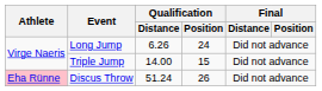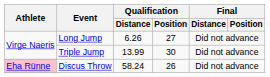 <table class=wikitable style="font-size:90%">
 <tr>
 <th rowspan="2">Athlete</th>
 <th rowspan="2">Event</th>
 <th colspan="2">Qualification</th>
 <th colspan="2">Final</th>
 </tr>
 <tr style="font-size:95%">
 <th>Distance</th>
 <th>Position</th>
 <th>Distance</th>
 <th>Position</th>
 </tr>
 <tr align=center>
 <td align=left rowspan=2><a href='#'>Virge Naeris</a></td>
 <td align=left><a href='#'>Long Jump</a></td>
 <td>6.26</td>
-<td>24</td>
+<td>27</td>
 <td colspan=2>Did not advance</td>
 </tr>
 <tr align=center>
 <td align=left><a href='#'>Triple Jump</a></td>
-<td>14.00</td>
-<td>15</td>
+<td>13.99</td>
+<td>30</td>
 <td colspan=2>Did not advance</td>
 </tr>
 <tr align=center>
 <td align=left style="background: pink;"><a href='#'>Eha Rünne</a></td>
 <td align=left><a href='#'>Discus Throw</a></td>
-<td>51.24</td>
+<td>58.24</td>
 <td>26</td>
 <td colspan=2>Did not advance</td>
 </tr>
 </table>
